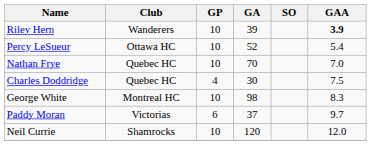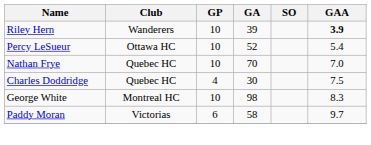 <table class="wikitable" style="text-align:center;" style="width:30em">
 <tr>
 <th style="width:9em">Name</th>
 <th style="width:8em">Club</th>
 <th style="width:3em">GP</th>
 <th style="width:3em">GA</th>
 <th style="width:3em">SO</th>
 <th style="width:5em">GAA</th>
 </tr>
 <tr>
 <td align="left"><a href='#'>Riley Hern</a></td>
 <td>Wanderers</td>
 <td>10</td>
 <td>39</td>
 <td></td>
 <td><strong>3.9</strong></td>
 </tr>
 <tr>
 <td align="left"><a href='#'>Percy LeSueur</a></td>
 <td>Ottawa HC</td>
 <td>10</td>
 <td>52</td>
 <td></td>
 <td>5.4</td>
 </tr>
 <tr>
 <td align="left"><a href='#'>Nathan Frye</a></td>
 <td>Quebec HC</td>
 <td>10</td>
 <td>70</td>
 <td></td>
 <td>7.0</td>
 </tr>
 <tr>
 <td align="left"><a href='#'>Charles Doddridge</a></td>
 <td>Quebec HC</td>
 <td>4</td>
 <td>30</td>
 <td></td>
 <td>7.5</td>
 </tr>
 <tr>
 <td align="left">George White</td>
 <td>Montreal HC</td>
 <td>10</td>
 <td>98</td>
 <td></td>
 <td>8.3</td>
 </tr>
 <tr>
 <td align="left"><a href='#'>Paddy Moran</a></td>
 <td>Victorias</td>
 <td>6</td>
-<td>37</td>
+<td>58</td>
 <td></td>
 <td>9.7</td>
 </tr>
 <tr>
-<td align="left">Neil Currie</td>
-<td>Shamrocks</td>
-<td>10</td>
-<td>120</td>
-<td></td>
-<td>12.0</td>
-</tr>
-<tr>
 </tr>
 </table>
